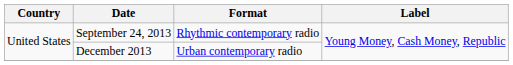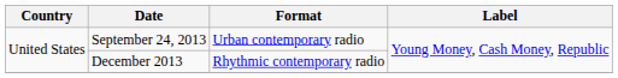 <table class="wikitable">
 <tr>
 <th>Country</th>
 <th>Date</th>
 <th>Format</th>
 <th>Label</th>
 </tr>
 <tr>
 <td rowspan="2">United States</td>
 <td>September 24, 2013</td>
-<td><a href='#'>Rhythmic contemporary</a> radio</td>
+<td><a href='#'>Urban contemporary</a> radio</td>
 <td rowspan="2"><a href='#'>Young Money</a>, <a href='#'>Cash Money</a>, <a href='#'>Republic</a></td>
 </tr>
 <tr>
 <td>December 2013</td>
-<td><a href='#'>Urban contemporary</a> radio</td>
+<td><a href='#'>Rhythmic contemporary</a> radio</td>
 </tr>
 <tr>
 </tr>
 </table>
